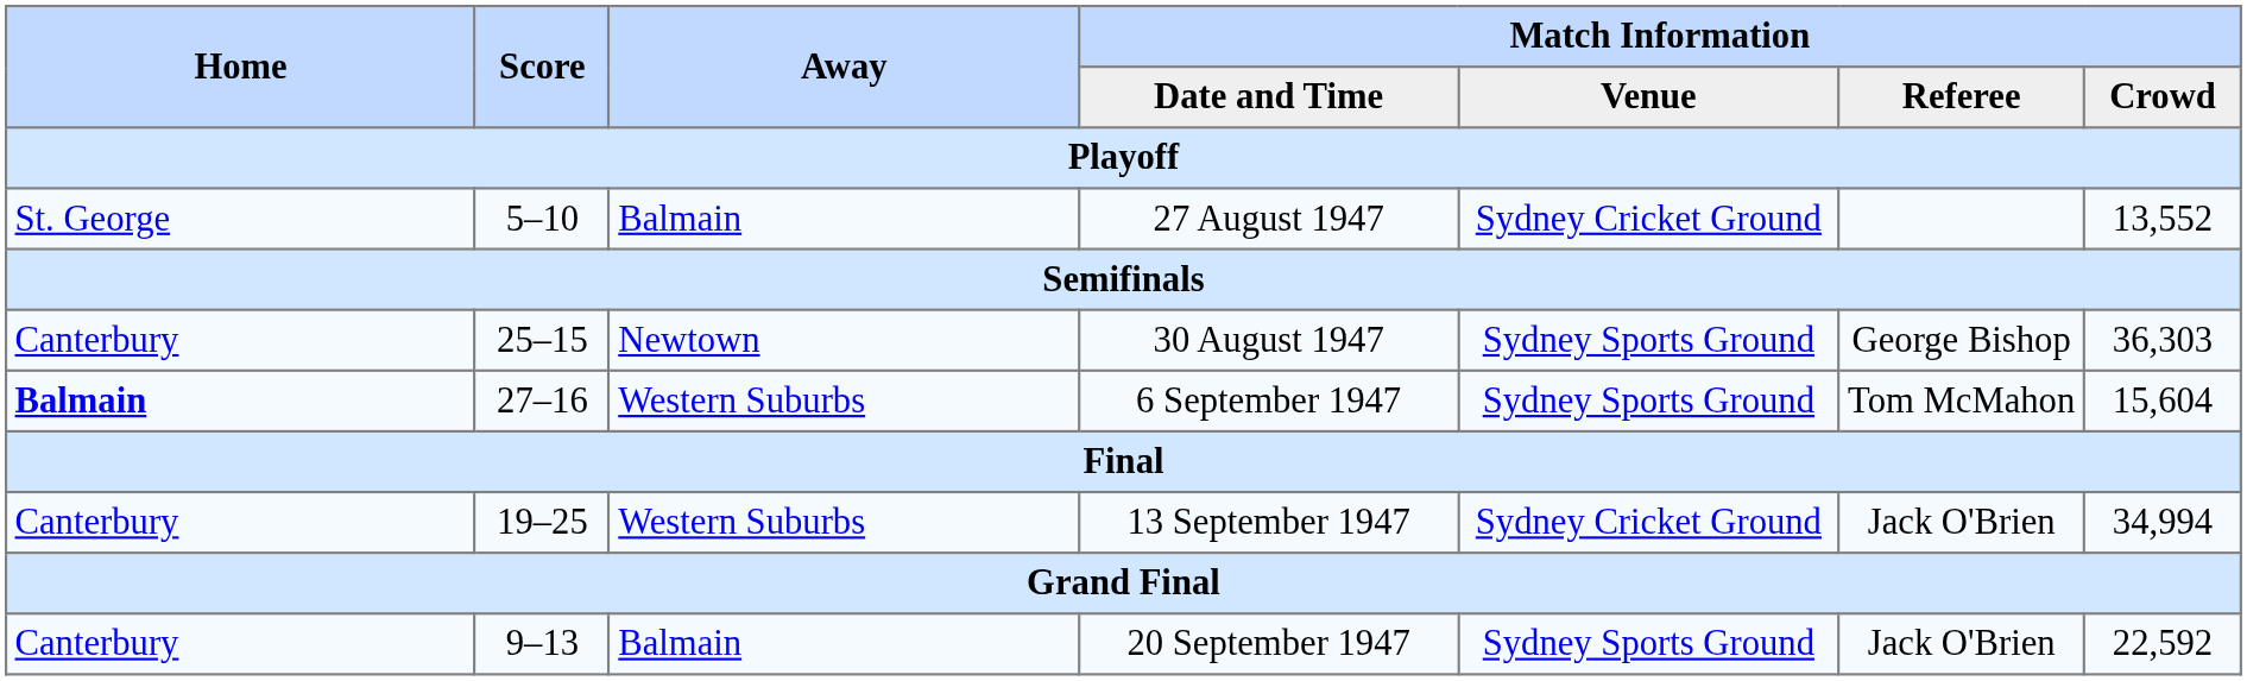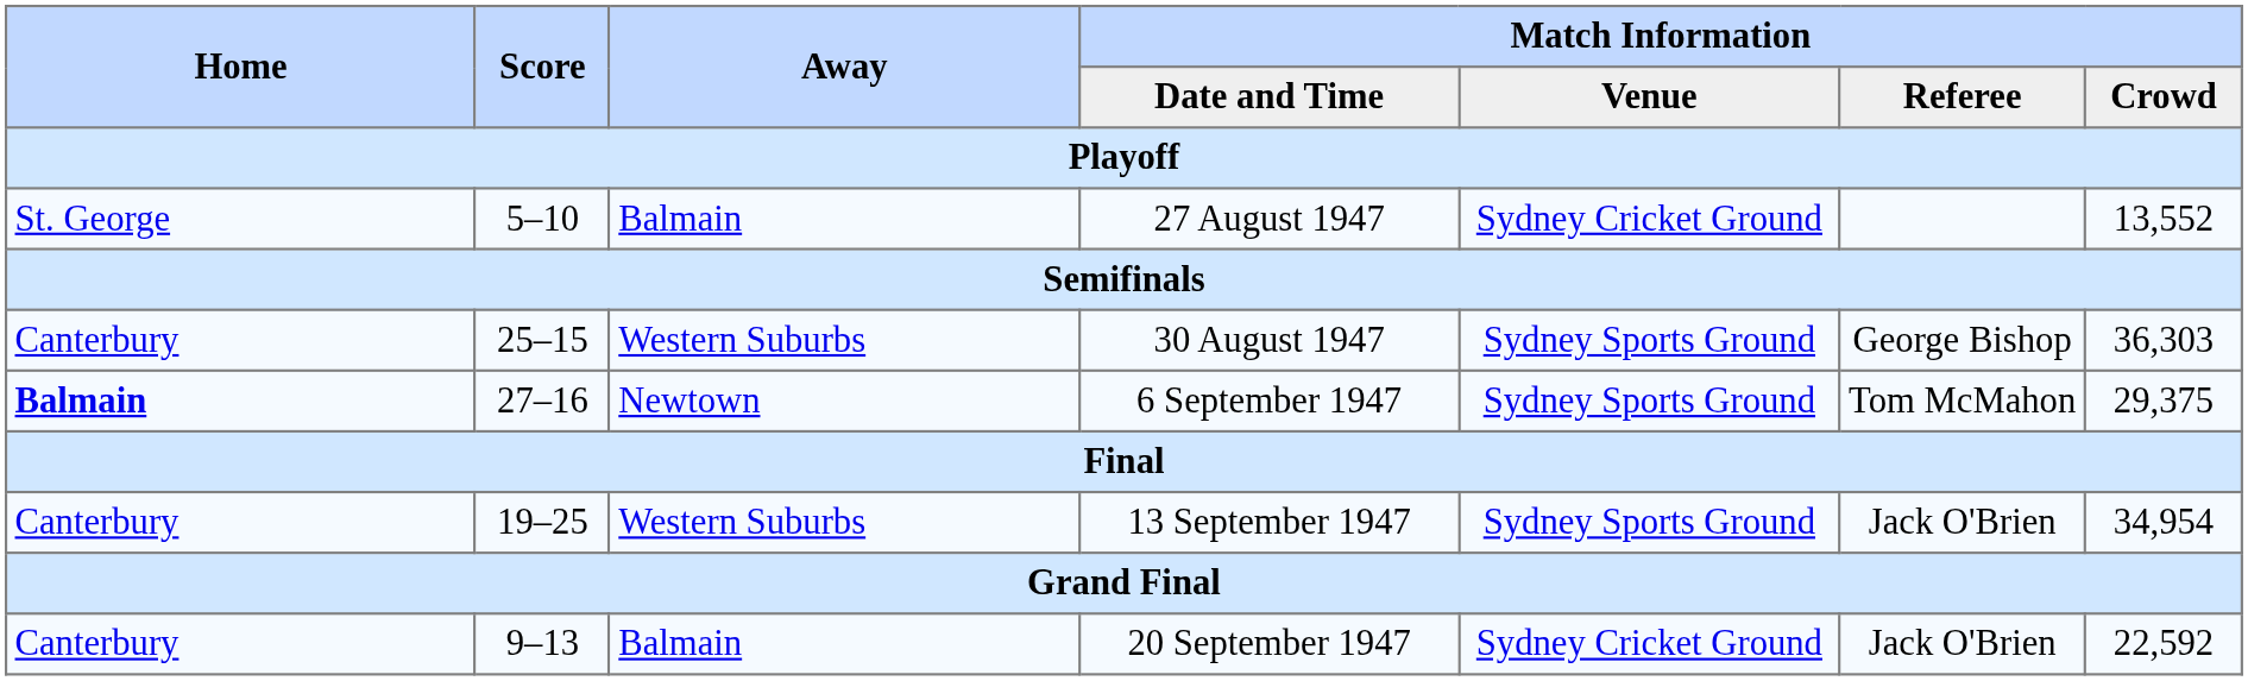 <table border=1 style="border-collapse:collapse; font-size:90%; text-align:center;" cellpadding=3 cellspacing=0 width=100%>
 <tr bgcolor=#C1D8FF>
 <th rowspan=2 width=21%>Home</th>
 <th rowspan=2 width=6%>Score</th>
 <th rowspan=2 width=21%>Away</th>
 <th colspan=6>Match Information</th>
 </tr>
 <tr bgcolor=#EFEFEF>
 <th width=17%>Date and Time</th>
 <th width=17%>Venue</th>
 <th width=11%>Referee</th>
 <th width=7%>Crowd</th>
 </tr>
 <tr bgcolor="#D0E7FF">
 <td colspan=7><strong>Playoff</strong></td>
 </tr>
 <tr bgcolor=#F5FAFF>
 <td align=left> <a href='#'>St. George</a></td>
 <td>5–10</td>
 <td align=left> <a href='#'>Balmain</a></td>
 <td>27 August 1947</td>
 <td><a href='#'>Sydney Cricket Ground</a></td>
 <td></td>
 <td>13,552</td>
 </tr>
 <tr bgcolor="#D0E7FF">
 <td colspan=7><strong>Semifinals</strong></td>
 </tr>
 <tr bgcolor=#F5FAFF>
 <td align=left> <a href='#'>Canterbury</a></td>
 <td>25–15</td>
-<td align=left> <a href='#'>Newtown</a></td>
+<td align=left> <a href='#'>Western Suburbs</a></td>
 <td>30 August 1947</td>
 <td><a href='#'>Sydney Sports Ground</a></td>
 <td>George Bishop</td>
 <td>36,303</td>
 </tr>
 <tr bgcolor=#F5FAFF>
 <td align=left><strong> <a href='#'>Balmain</a></strong></td>
 <td>27–16</td>
-<td align=left> <a href='#'>Western Suburbs</a></td>
+<td align=left> <a href='#'>Newtown</a></td>
 <td>6 September 1947</td>
 <td><a href='#'>Sydney Sports Ground</a></td>
 <td>Tom McMahon</td>
-<td>15,604</td>
+<td>29,375</td>
 </tr>
 <tr bgcolor="#D0E7FF">
 <td colspan=7><strong>Final</strong></td>
 </tr>
 <tr bgcolor=#F5FAFF>
 <td align=left> <a href='#'>Canterbury</a></td>
 <td>19–25</td>
 <td align=left> <a href='#'>Western Suburbs</a></td>
 <td>13 September 1947</td>
-<td><a href='#'>Sydney Cricket Ground</a></td>
+<td><a href='#'>Sydney Sports Ground</a></td>
 <td>Jack O'Brien</td>
-<td>34,994</td>
+<td>34,954</td>
 </tr>
 <tr bgcolor="#D0E7FF">
 <td colspan=7><strong>Grand Final</strong></td>
 </tr>
 <tr bgcolor=#F5FAFF>
 <td align=left> <a href='#'>Canterbury</a></td>
 <td>9–13</td>
 <td align=left> <a href='#'>Balmain</a></td>
 <td>20 September 1947</td>
-<td><a href='#'>Sydney Sports Ground</a></td>
+<td><a href='#'>Sydney Cricket Ground</a></td>
 <td>Jack O'Brien</td>
 <td>22,592</td>
 </tr>
 </table>
